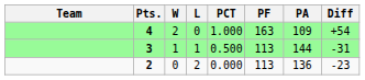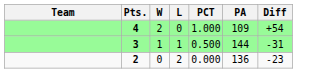 <table class=wikitable>
 <tr>
 <th width=150px>Team</th>
 <th width=30px>Pts.</th>
 <th width=20px>W</th>
 <th width=20px>L</th>
 <th>PCT</th>
-<th width=40px>PF</th>
 <th width=40px>PA</th>
 <th width=40px>Diff</th>
 </tr>
 <tr align=center bgcolor="#98fb98">
 <td align=left></td>
 <td><strong>4</strong></td>
 <td>2</td>
 <td>0</td>
 <td>1.000</td>
-<td>163</td>
 <td>109</td>
 <td>+54</td>
 </tr>
 <tr align=center bgcolor="#98fb98">
 <td align=left></td>
 <td><strong>3</strong></td>
 <td>1</td>
 <td>1</td>
 <td>0.500</td>
-<td>113</td>
 <td>144</td>
 <td>-31</td>
 </tr>
 <tr align=center>
 <td align=left></td>
 <td><strong>2</strong></td>
 <td>0</td>
 <td>2</td>
 <td>0.000</td>
-<td>113</td>
 <td>136</td>
 <td>-23</td>
 </tr>
 </table>
